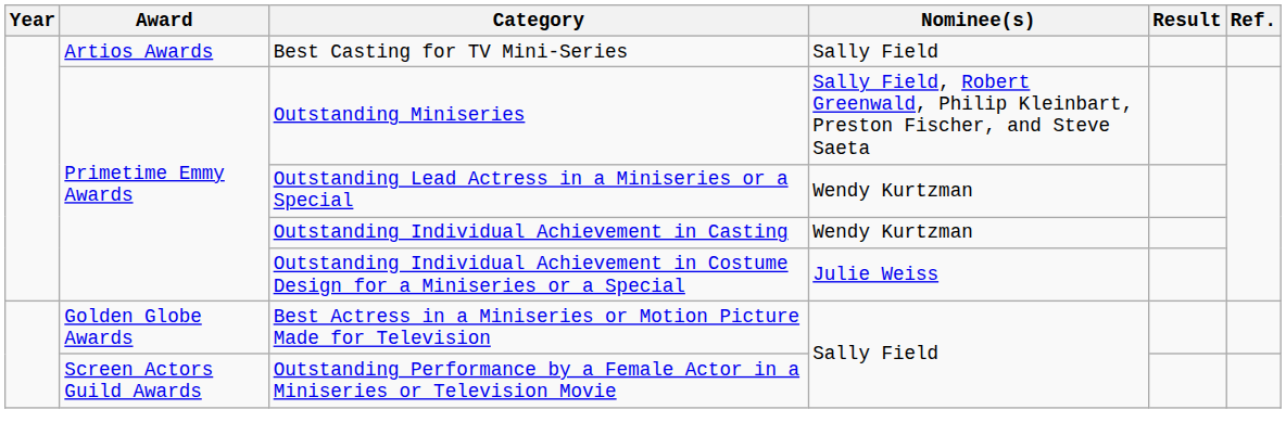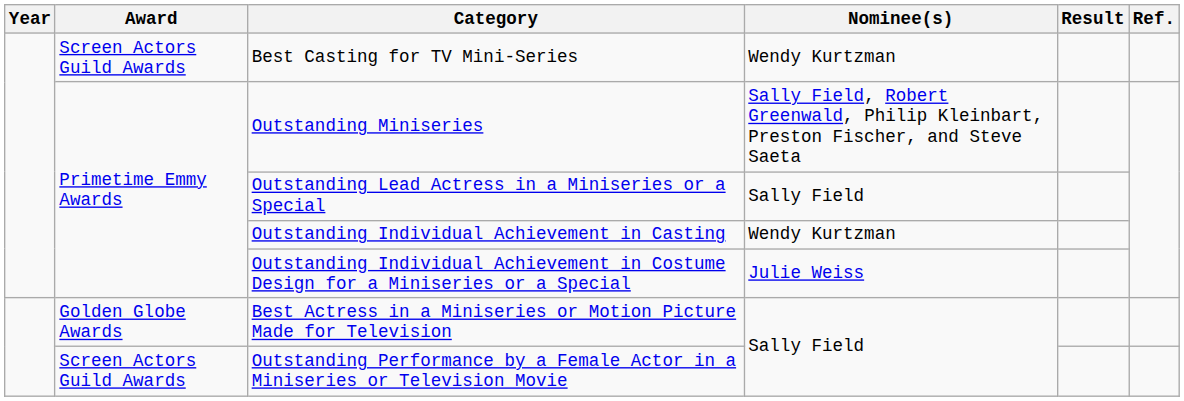 <table class="wikitable sortable">
 <tr>
 <th>Year</th>
 <th>Award</th>
 <th>Category</th>
 <th>Nominee(s)</th>
 <th>Result</th>
 <th>Ref.</th>
 </tr>
 <tr>
 <td rowspan="5"></td>
-<td><a href='#'>Artios Awards</a></td>
+<td><a href='#'>Screen Actors Guild Awards</a></td>
 <td>Best Casting for TV Mini-Series</td>
-<td>Sally Field</td>
+<td>Wendy Kurtzman</td>
 <td></td>
 <td align="center"></td>
 </tr>
 <tr>
 <td rowspan="4"><a href='#'>Primetime Emmy Awards</a></td>
 <td><a href='#'>Outstanding Miniseries</a></td>
 <td><a href='#'>Sally Field</a>, <a href='#'>Robert Greenwald</a>, Philip Kleinbart, <br> Preston Fischer, and Steve Saeta</td>
 <td></td>
 <td align="center" rowspan="4"></td>
 </tr>
 <tr>
 <td><a href='#'>Outstanding Lead Actress in a Miniseries or a Special</a></td>
-<td>Wendy Kurtzman</td>
+<td>Sally Field</td>
 <td></td>
 </tr>
 <tr>
 <td><a href='#'>Outstanding Individual Achievement in Casting</a></td>
 <td>Wendy Kurtzman</td>
 <td></td>
 </tr>
 <tr>
 <td><a href='#'>Outstanding Individual Achievement in Costume Design for a Miniseries or a Special</a></td>
 <td><a href='#'>Julie Weiss</a> </td>
 <td></td>
 </tr>
 <tr>
 <td rowspan="2"></td>
 <td><a href='#'>Golden Globe Awards</a></td>
 <td><a href='#'>Best Actress in a Miniseries or Motion Picture Made for Television</a></td>
 <td rowspan="2">Sally Field</td>
 <td></td>
 <td align="center"></td>
 </tr>
 <tr>
 <td><a href='#'>Screen Actors Guild Awards</a></td>
 <td><a href='#'>Outstanding Performance by a Female Actor in a Miniseries or Television Movie</a></td>
 <td></td>
 <td align="center"></td>
 </tr>
 </table>
